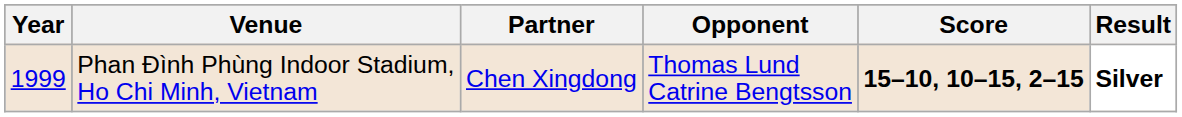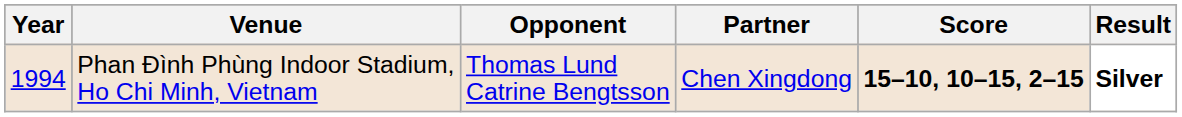 <table class="sortable wikitable" style="font-size: 90%;">
 <tr>
 <th>Year</th>
 <th>Venue</th>
+<th>Opponent</th>
 <th>Partner</th>
-<th>Opponent</th>
 <th>Score</th>
 <th>Result</th>
 </tr>
 <tr style="background:#F3E6D7">
-<td align="center"><a href='#'>1999</a></td>
+<td align="center"><a href='#'>1994</a></td>
 <td align="left">Phan Đình Phùng Indoor Stadium,<br><a href='#'>Ho Chi Minh, Vietnam</a></td>
+<td align="left"> <a href='#'>Thomas Lund</a> <br>  <a href='#'>Catrine Bengtsson</a></td>
 <td align="left"> <a href='#'>Chen Xingdong</a></td>
-<td align="left"> <a href='#'>Thomas Lund</a> <br>  <a href='#'>Catrine Bengtsson</a></td>
 <td align="left"><strong>15–10, 10–15, 2–15</strong></td>
 <td style="text-align:left; background:white"> <strong>Silver</strong></td>
 </tr>
 </table>
